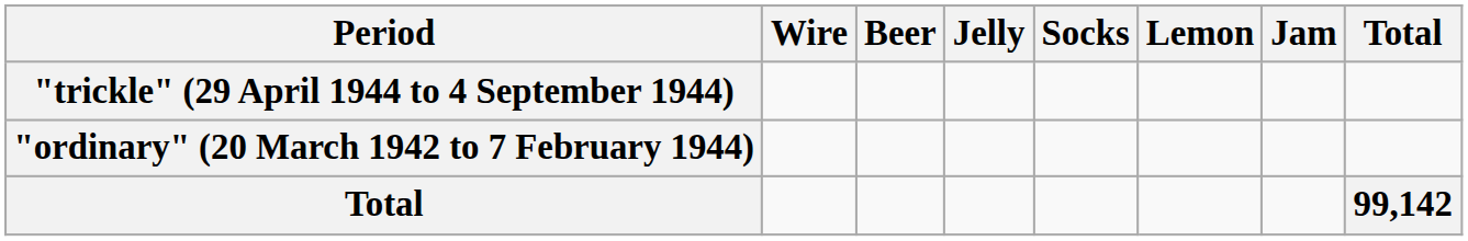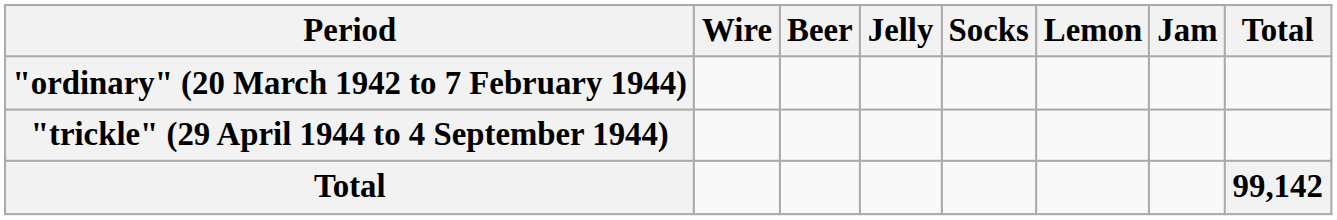 <table class="wikitable">
 <tr>
 <th>Period</th>
 <th>Wire</th>
 <th>Beer</th>
 <th>Jelly</th>
 <th>Socks</th>
 <th>Lemon</th>
 <th>Jam</th>
 <th>Total</th>
 </tr>
 <tr>
-<th>"trickle" (29 April 1944 to 4 September 1944)</th>
+<th>"ordinary" (20 March 1942 to 7 February 1944)</th>
 <td></td>
 <td></td>
 <td></td>
 <td></td>
 <td></td>
 <td></td>
 <td></td>
 </tr>
 <tr>
-<th>"ordinary" (20 March 1942 to 7 February 1944)</th>
+<th>"trickle" (29 April 1944 to 4 September 1944)</th>
 <td></td>
 <td></td>
 <td></td>
 <td></td>
 <td></td>
 <td></td>
 <td></td>
 </tr>
 <tr>
 <th>Total</th>
 <td></td>
 <td></td>
 <td></td>
 <td></td>
 <td></td>
 <td></td>
 <th>99,142</th>
 </tr>
 </table>
